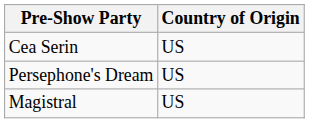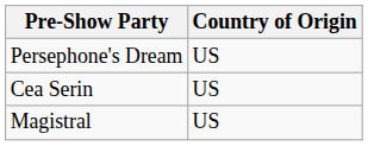 <table class="wikitable">
 <tr>
 <th>Pre-Show Party</th>
 <th>Country of Origin</th>
 </tr>
 <tr>
-<td>Cea Serin</td>
+<td>Persephone's Dream</td>
 <td>US</td>
 </tr>
 <tr>
-<td>Persephone's Dream</td>
+<td>Cea Serin</td>
 <td>US</td>
 </tr>
 <tr>
 <td>Magistral</td>
 <td>US</td>
 </tr>
 </table>
